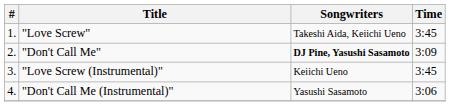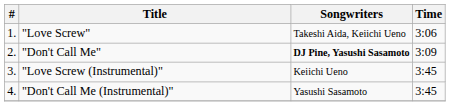 <table class="wikitable">
 <tr>
 <th>#</th>
 <th width="350">Title</th>
 <th>Songwriters</th>
 <th>Time</th>
 </tr>
 <tr>
 <td>1.</td>
 <td>"Love Screw"</td>
 <td><small>Takeshi Aida, Keiichi Ueno</small></td>
-<td>3:45</td>
+<td>3:06</td>
 </tr>
 <tr>
 <td>2.</td>
 <td>"Don't Call Me"</td>
 <td><strong><small>DJ Pine, Yasushi Sasamoto</small></strong></td>
 <td>3:09</td>
 </tr>
 <tr>
 <td>3.</td>
 <td>"Love Screw (Instrumental)"</td>
 <td><small>Keiichi Ueno</small></td>
 <td>3:45</td>
 </tr>
 <tr>
 <td>4.</td>
 <td>"Don't Call Me (Instrumental)"</td>
 <td><small>Yasushi Sasamoto</small></td>
-<td>3:06</td>
+<td>3:45</td>
 </tr>
 <tr>
 </tr>
 </table>
